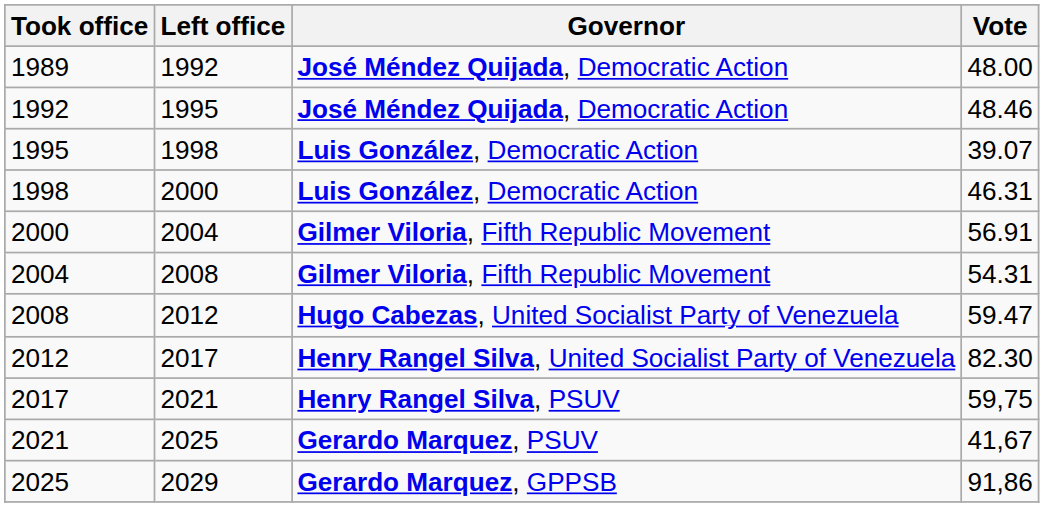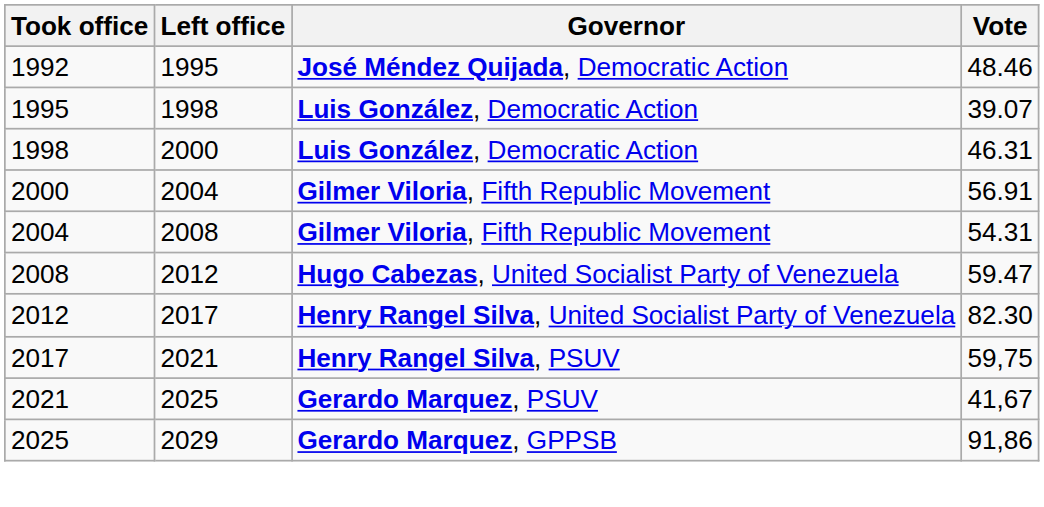 <table class="wikitable" style="font-size: 95%;">
 <tr>
 <th>Took office</th>
 <th>Left office</th>
 <th>Governor</th>
 <th>Vote</th>
-</tr>
-<tr>
-<td>1989</td>
-<td>1992</td>
-<td><strong><a href='#'>José Méndez Quijada</a></strong>, <a href='#'>Democratic Action</a></td>
-<td>48.00</td>
 </tr>
 <tr>
 <td>1992</td>
 <td>1995</td>
 <td><strong><a href='#'>José Méndez Quijada</a></strong>, <a href='#'>Democratic Action</a></td>
 <td>48.46</td>
 </tr>
 <tr>
 <td>1995</td>
 <td>1998</td>
 <td><strong><a href='#'>Luis González</a></strong>, <a href='#'>Democratic Action</a></td>
 <td>39.07</td>
 </tr>
 <tr>
 <td>1998</td>
 <td>2000</td>
 <td><strong><a href='#'>Luis González</a></strong>, <a href='#'>Democratic Action</a></td>
 <td>46.31</td>
 </tr>
 <tr>
 <td>2000</td>
 <td>2004</td>
 <td><strong><a href='#'>Gilmer Viloria</a></strong>, <a href='#'>Fifth Republic Movement</a></td>
 <td>56.91</td>
 </tr>
 <tr>
 <td>2004</td>
 <td>2008</td>
 <td><strong><a href='#'>Gilmer Viloria</a></strong>, <a href='#'>Fifth Republic Movement</a></td>
 <td>54.31</td>
 </tr>
 <tr>
 <td>2008</td>
 <td>2012</td>
 <td><strong><a href='#'>Hugo Cabezas</a></strong>, <a href='#'>United Socialist Party of Venezuela</a></td>
 <td>59.47</td>
 </tr>
 <tr>
 <td>2012</td>
 <td>2017</td>
 <td><strong><a href='#'>Henry Rangel Silva</a></strong>, <a href='#'>United Socialist Party of Venezuela</a></td>
 <td>82.30</td>
 </tr>
 <tr>
 <td>2017</td>
 <td>2021</td>
 <td><strong><a href='#'>Henry Rangel Silva</a></strong>, <a href='#'>PSUV</a></td>
 <td>59,75</td>
 </tr>
 <tr>
 <td>2021</td>
 <td>2025</td>
 <td><strong><a href='#'>Gerardo Marquez</a></strong>, <a href='#'>PSUV</a></td>
 <td>41,67</td>
 </tr>
 <tr>
 <td>2025</td>
 <td>2029</td>
 <td><strong><a href='#'>Gerardo Marquez</a></strong>, <a href='#'>GPPSB</a></td>
 <td>91,86</td>
 </tr>
 </table>
